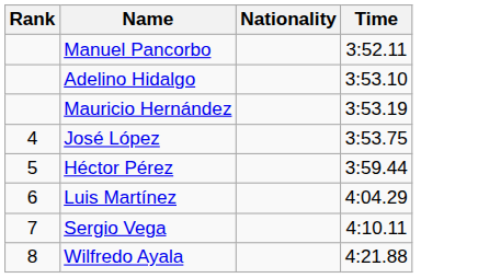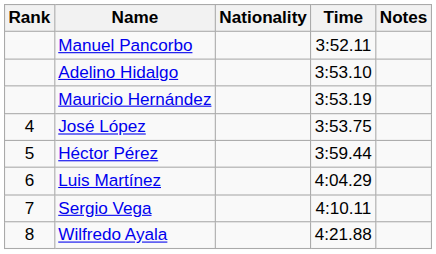 <table class="wikitable sortable" style="text-align:center">
 <tr>
 <th>Rank</th>
 <th>Name</th>
 <th>Nationality</th>
 <th>Time</th>
+<th>Notes</th>
 </tr>
 <tr>
 <td align=center></td>
 <td align=left><a href='#'>Manuel Pancorbo</a></td>
 <td align=left></td>
 <td>3:52.11</td>
+<td></td>
 </tr>
 <tr>
 <td align=center></td>
 <td align=left><a href='#'>Adelino Hidalgo</a></td>
 <td align=left></td>
 <td>3:53.10</td>
+<td></td>
 </tr>
 <tr>
 <td align=center></td>
 <td align=left><a href='#'>Mauricio Hernández</a></td>
 <td align=left></td>
 <td>3:53.19</td>
+<td></td>
 </tr>
 <tr>
 <td align=center>4</td>
 <td align=left><a href='#'>José López</a></td>
 <td align=left></td>
 <td>3:53.75</td>
+<td></td>
 </tr>
 <tr>
 <td align=center>5</td>
 <td align=left><a href='#'>Héctor Pérez</a></td>
 <td align=left></td>
 <td>3:59.44</td>
+<td></td>
 </tr>
 <tr>
 <td align=center>6</td>
 <td align=left><a href='#'>Luis Martínez</a></td>
 <td align=left></td>
 <td>4:04.29</td>
+<td></td>
 </tr>
 <tr>
 <td align=center>7</td>
 <td align=left><a href='#'>Sergio Vega</a></td>
 <td align=left></td>
 <td>4:10.11</td>
+<td></td>
 </tr>
 <tr>
 <td align=center>8</td>
 <td align=left><a href='#'>Wilfredo Ayala</a></td>
 <td align=left></td>
 <td>4:21.88</td>
+<td></td>
 </tr>
 </table>
